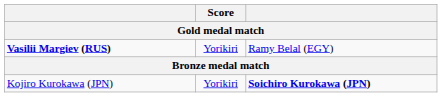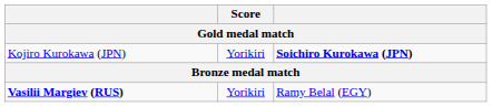 <table class="wikitable" style="text-align: left; ">
 <tr>
 <th align="right" width="270"></th>
 <th width="65">Score</th>
 <th align="left" width="270"></th>
 </tr>
 <tr>
 <th colspan=3>Gold medal match</th>
 </tr>
 <tr>
-<td><strong> <a href='#'>Vasilii Margiev</a> (<a href='#'>RUS</a>)</strong></td>
+<td> <a href='#'>Kojiro Kurokawa</a> (<a href='#'>JPN</a>)</td>
 <td align="center"><a href='#'>Yorikiri</a></td>
-<td> <a href='#'>Ramy Belal</a> (<a href='#'>EGY</a>)</td>
+<td><strong> <a href='#'>Soichiro Kurokawa</a> (<a href='#'>JPN</a>)</strong></td>
 </tr>
 <tr>
 <th colspan=3>Bronze medal match</th>
 </tr>
 <tr>
-<td> <a href='#'>Kojiro Kurokawa</a> (<a href='#'>JPN</a>)</td>
+<td><strong> <a href='#'>Vasilii Margiev</a> (<a href='#'>RUS</a>)</strong></td>
 <td align="center"><a href='#'>Yorikiri</a></td>
-<td><strong> <a href='#'>Soichiro Kurokawa</a> (<a href='#'>JPN</a>)</strong></td>
+<td> <a href='#'>Ramy Belal</a> (<a href='#'>EGY</a>)</td>
 </tr>
 </table>
